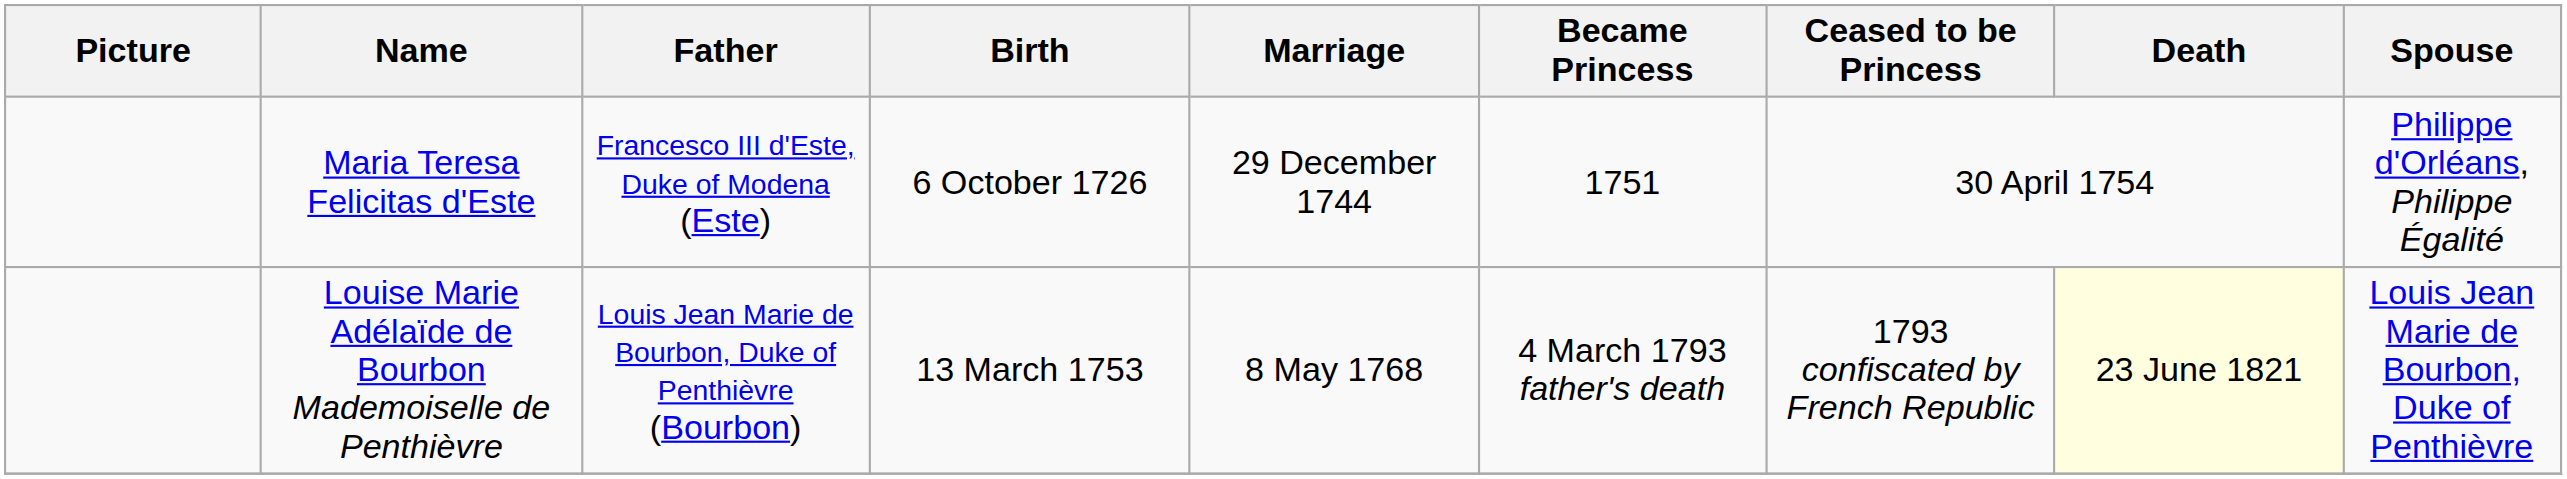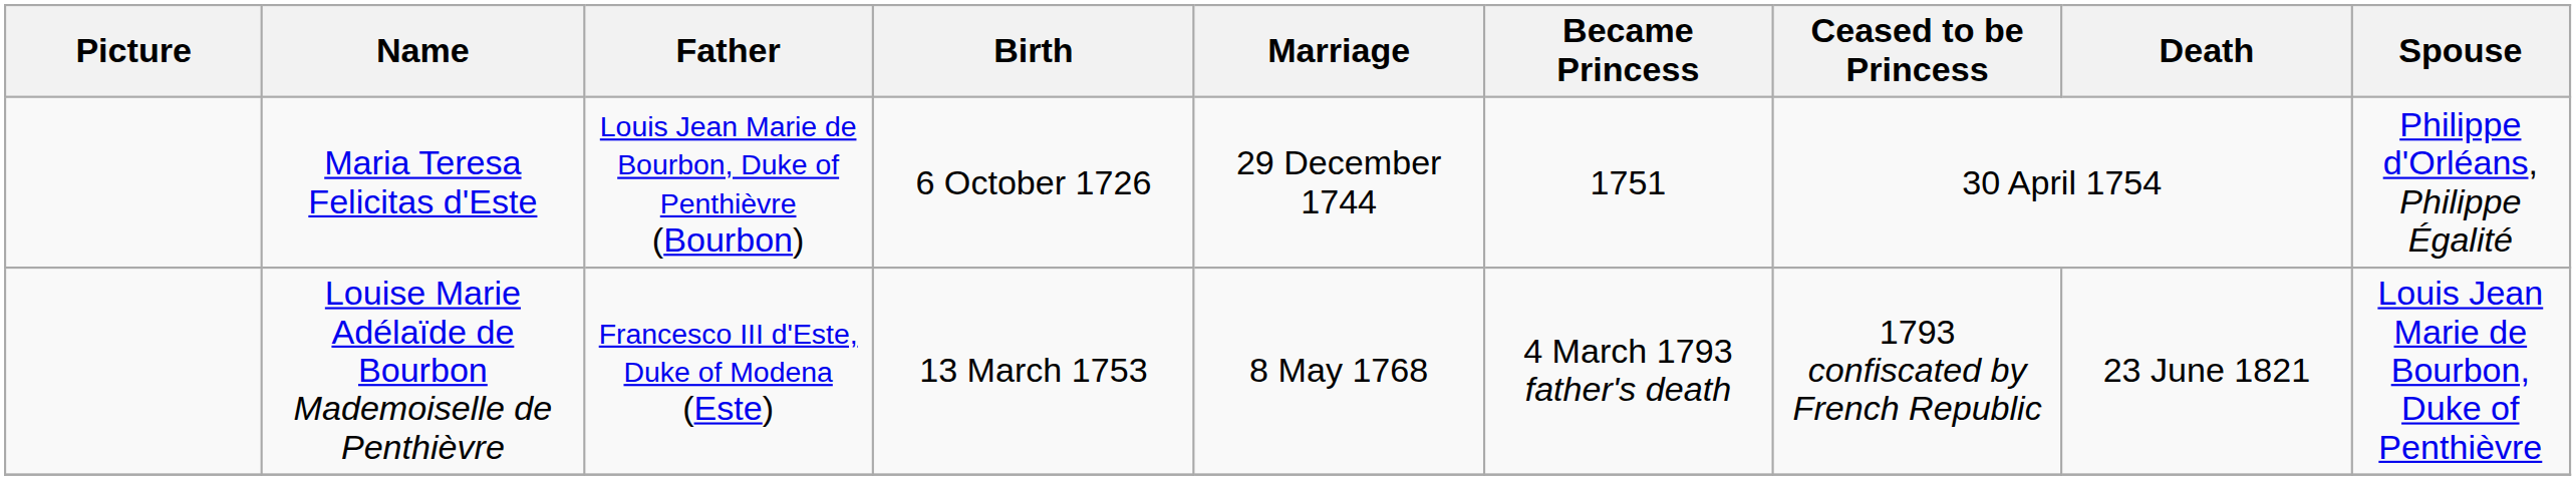 <table width=95% class="wikitable">
 <tr>
 <th width = "8%">Picture</th>
 <th width = "10%">Name</th>
 <th width = "9%">Father</th>
 <th width = "10%">Birth</th>
 <th width = "9%">Marriage</th>
 <th width = "9%">Became Princess</th>
 <th width = "9%">Ceased to be Princess</th>
 <th width = "9%">Death</th>
 <th width = "6%">Spouse</th>
 </tr>
 <tr>
 <td align="center"></td>
 <td align="center"><a href='#'>Maria Teresa Felicitas d'Este</a></td>
-<td align="center"><small><a href='#'>Francesco III d'Este, Duke of Modena</a></small><br> (<a href='#'>Este</a>)</td>
+<td align="center"><small><a href='#'>Louis Jean Marie de Bourbon, Duke of Penthièvre</a></small><br>(<a href='#'>Bourbon</a>)</td>
 <td align="center">6 October 1726</td>
 <td align="center">29 December 1744</td>
 <td align="center">1751</td>
 <td align="center" colspan="2">30 April 1754</td>
 <td align="center"><a href='#'>Philippe d'Orléans</a>,<br><em>Philippe Égalité</em></td>
 </tr>
 <tr>
 <td align="center"></td>
 <td align="center"><a href='#'>Louise Marie Adélaïde de Bourbon</a><br><em>Mademoiselle de Penthièvre</em></td>
-<td align="center"><small><a href='#'>Louis Jean Marie de Bourbon, Duke of Penthièvre</a></small><br>(<a href='#'>Bourbon</a>)</td>
+<td align="center"><small><a href='#'>Francesco III d'Este, Duke of Modena</a></small><br> (<a href='#'>Este</a>)</td>
 <td align="center">13 March 1753</td>
 <td align="center">8 May 1768</td>
 <td align="center">4 March 1793<br><em>father's death</em></td>
 <td align="center">1793<br><em>confiscated by French Republic</em></td>
-<td align="center" style="background: lightyellow;">23 June 1821</td>
+<td align="center">23 June 1821</td>
 <td align="center"><a href='#'>Louis Jean Marie de Bourbon, Duke of Penthièvre</a></td>
 </tr>
 <tr>
 </tr>
 </table>
